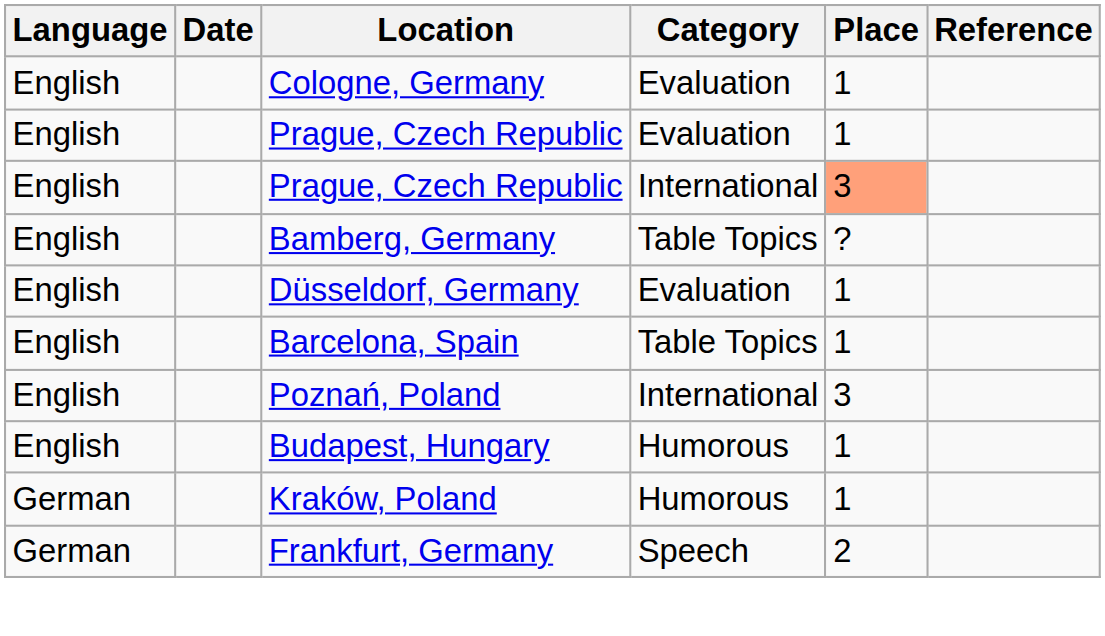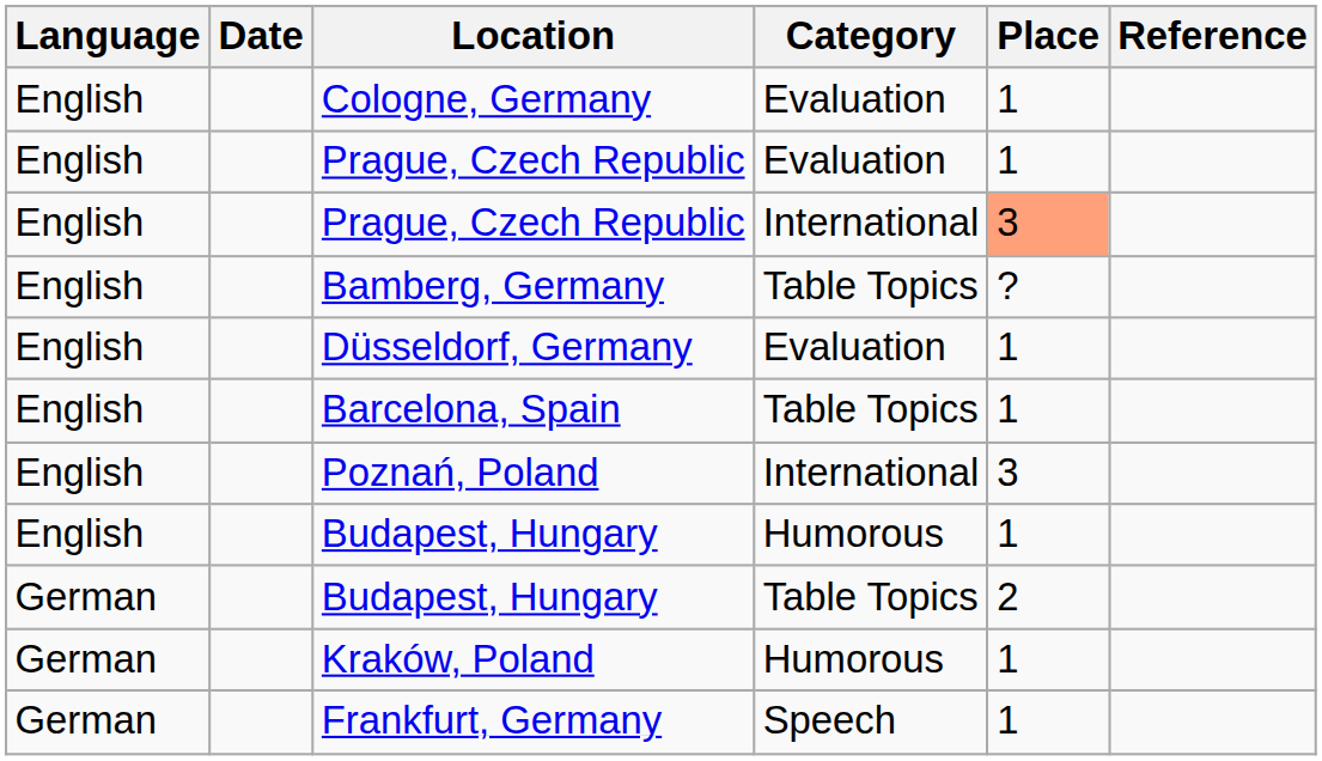 <table class="wikitable sortable">
 <tr>
 <th>Language</th>
 <th>Date</th>
 <th>Location</th>
 <th>Category</th>
 <th>Place</th>
 <th>Reference</th>
 </tr>
 <tr>
 <td>English</td>
 <td></td>
 <td><a href='#'>Cologne, Germany</a></td>
 <td>Evaluation</td>
 <td>1</td>
 <td></td>
 </tr>
 <tr>
 <td>English</td>
 <td></td>
 <td><a href='#'>Prague, Czech Republic</a></td>
 <td>Evaluation</td>
 <td>1</td>
 <td></td>
 </tr>
 <tr>
 <td>English</td>
 <td></td>
 <td><a href='#'>Prague, Czech Republic</a></td>
 <td>International</td>
 <td style="background: lightsalmon;">3</td>
 <td></td>
 </tr>
 <tr>
 <td>English</td>
 <td></td>
 <td><a href='#'>Bamberg, Germany</a></td>
 <td>Table Topics</td>
 <td>?</td>
 <td></td>
 </tr>
 <tr>
 <td>English</td>
 <td></td>
 <td><a href='#'>Düsseldorf, Germany</a></td>
 <td>Evaluation</td>
 <td>1</td>
 <td></td>
 </tr>
 <tr>
 <td>English</td>
 <td></td>
 <td><a href='#'>Barcelona, Spain</a></td>
 <td>Table Topics</td>
 <td>1</td>
 <td></td>
 </tr>
 <tr>
 <td>English</td>
 <td></td>
 <td><a href='#'>Poznań, Poland</a></td>
 <td>International</td>
 <td>3</td>
 <td></td>
 </tr>
 <tr>
 <td>English</td>
 <td></td>
 <td><a href='#'>Budapest, Hungary</a></td>
 <td>Humorous</td>
 <td>1</td>
 <td></td>
 </tr>
 <tr>
 <td>German</td>
 <td></td>
+<td><a href='#'>Budapest, Hungary</a></td>
+<td>Table Topics</td>
+<td>2</td>
+<td></td>
+</tr>
+<tr>
+<td>German</td>
+<td></td>
 <td><a href='#'>Kraków, Poland</a></td>
 <td>Humorous</td>
 <td>1</td>
 <td></td>
 </tr>
 <tr>
 <td>German</td>
 <td></td>
 <td><a href='#'>Frankfurt, Germany</a></td>
 <td>Speech</td>
-<td>2</td>
+<td>1</td>
 <td></td>
 </tr>
 </table>
